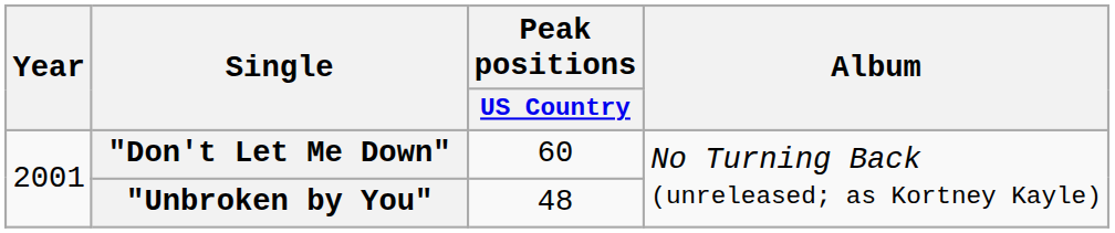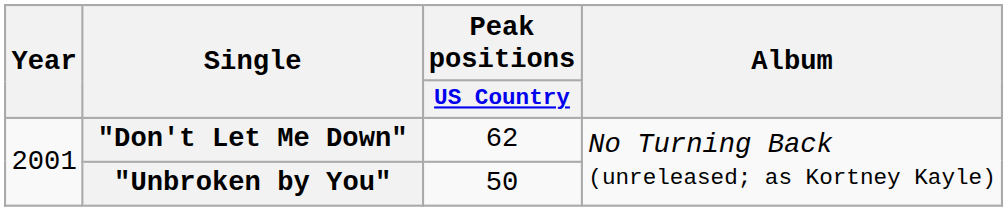 <table class="wikitable plainrowheaders" style="text-align:center;">
 <tr>
 <th rowspan="2">Year</th>
 <th rowspan="2" style="width:12em;">Single</th>
 <th colspan="1">Peak positions</th>
 <th rowspan="2">Album</th>
 </tr>
 <tr style="font-size:smaller;">
 <th width="65"><a href='#'>US Country</a></th>
 </tr>
 <tr>
 <td rowspan="2">2001</td>
 <th scope="row">"Don't Let Me Down"</th>
-<td>60</td>
+<td>62</td>
 <td align="left" rowspan="2"><em>No Turning Back</em><br><small>(unreleased; as Kortney Kayle)</small></td>
 </tr>
 <tr>
 <th scope="row">"Unbroken by You"</th>
-<td>48</td>
+<td>50</td>
 </tr>
 </table>
